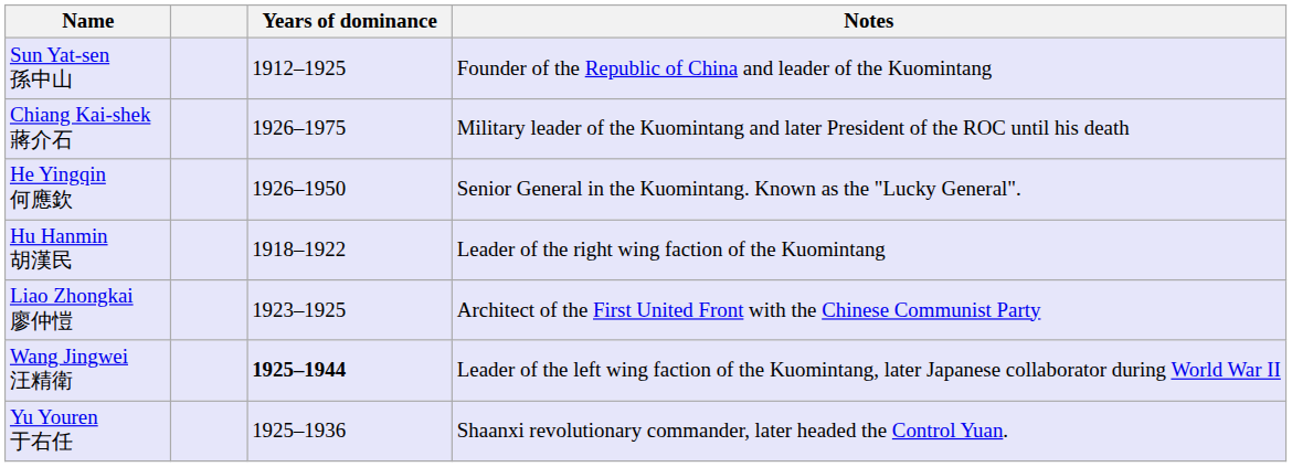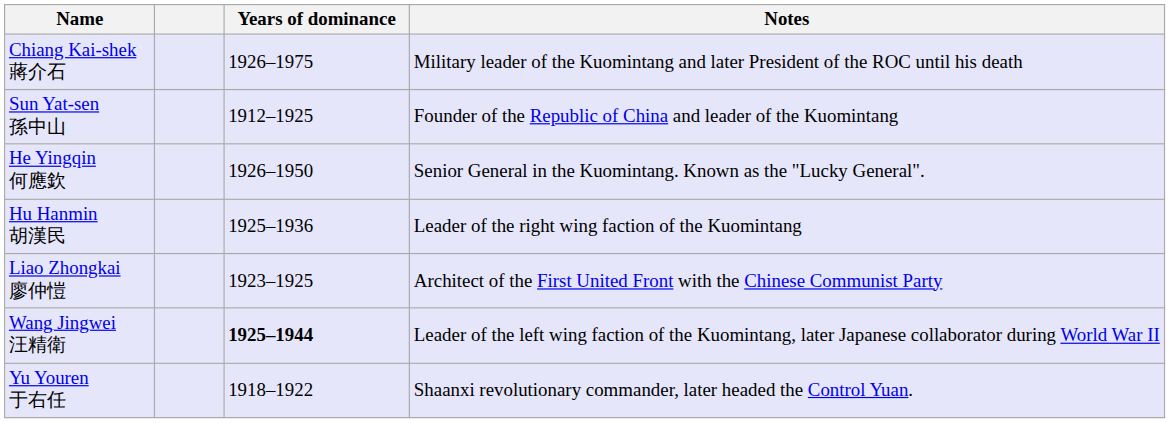 <table class="wikitable">
 <tr>
 <th width=120px>Name</th>
 <th width=51px></th>
 <th width=150px>Years of dominance</th>
 <th>Notes</th>
 </tr>
 <tr bgcolor=#E6E6FA>
+<td><a href='#'>Chiang Kai-shek</a><br>蔣介石</td>
+<td align=center></td>
+<td>1926–1975</td>
+<td>Military leader of the Kuomintang and later President of the ROC until his death</td>
+</tr>
+<tr bgcolor=#E6E6FA>
 <td><a href='#'>Sun Yat-sen</a><br>孫中山</td>
 <td align=center></td>
 <td>1912–1925</td>
 <td>Founder of the <a href='#'>Republic of China</a> and leader of the Kuomintang</td>
-</tr>
-<tr bgcolor=#E6E6FA>
-<td><a href='#'>Chiang Kai-shek</a><br>蔣介石</td>
-<td align=center></td>
-<td>1926–1975</td>
-<td>Military leader of the Kuomintang and later President of the ROC until his death</td>
 </tr>
 <tr bgcolor=#E6E6FA>
 <td><a href='#'>He Yingqin</a><br>何應欽</td>
 <td align=center></td>
 <td>1926–1950</td>
 <td>Senior General in the Kuomintang. Known as the "Lucky General".</td>
 </tr>
 <tr bgcolor=#E6E6FA>
 <td><a href='#'>Hu Hanmin</a><br>胡漢民</td>
 <td align=center></td>
-<td>1918–1922</td>
+<td>1925–1936</td>
 <td>Leader of the right wing faction of the Kuomintang</td>
 </tr>
 <tr bgcolor=#E6E6FA>
 <td><a href='#'>Liao Zhongkai</a><br>廖仲愷</td>
 <td align=center></td>
 <td>1923–1925</td>
 <td>Architect of the <a href='#'>First United Front</a> with the <a href='#'>Chinese Communist Party</a></td>
 </tr>
 <tr bgcolor=#E6E6FA>
 <td><a href='#'>Wang Jingwei</a><br>汪精衛</td>
 <td align=center></td>
 <td><strong>1925–1944</strong></td>
 <td>Leader of the left wing faction of the Kuomintang, later Japanese collaborator during <a href='#'>World War II</a></td>
 </tr>
 <tr bgcolor=#E6E6FA>
 <td><a href='#'>Yu Youren</a><br>于右任</td>
 <td align=center></td>
-<td>1925–1936</td>
+<td>1918–1922</td>
 <td>Shaanxi revolutionary commander, later headed the <a href='#'>Control Yuan</a>.</td>
 </tr>
 </table>
